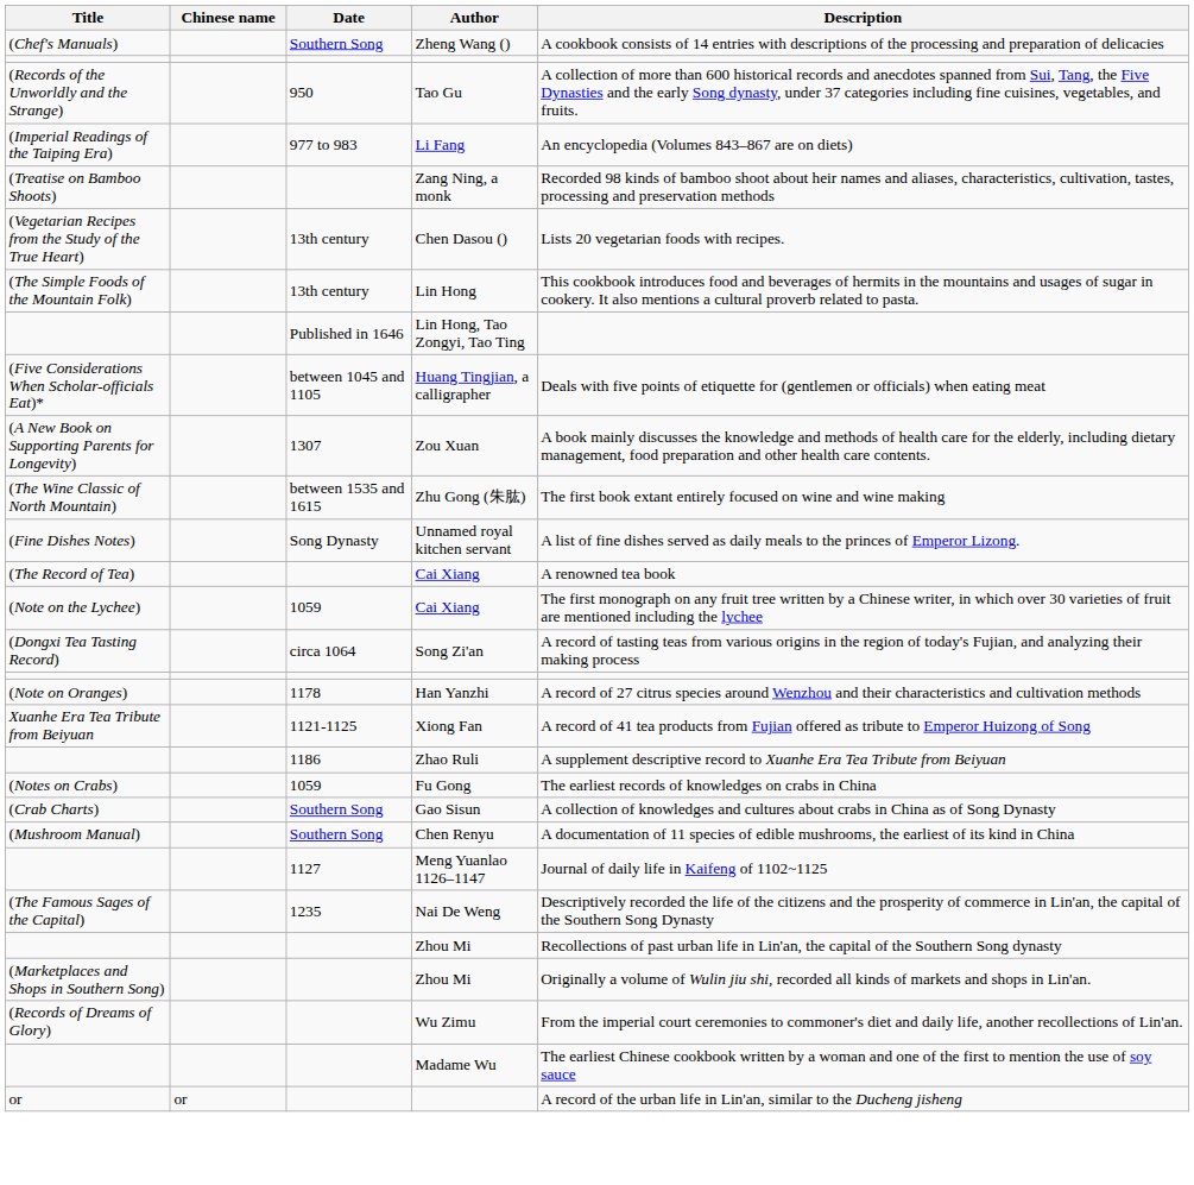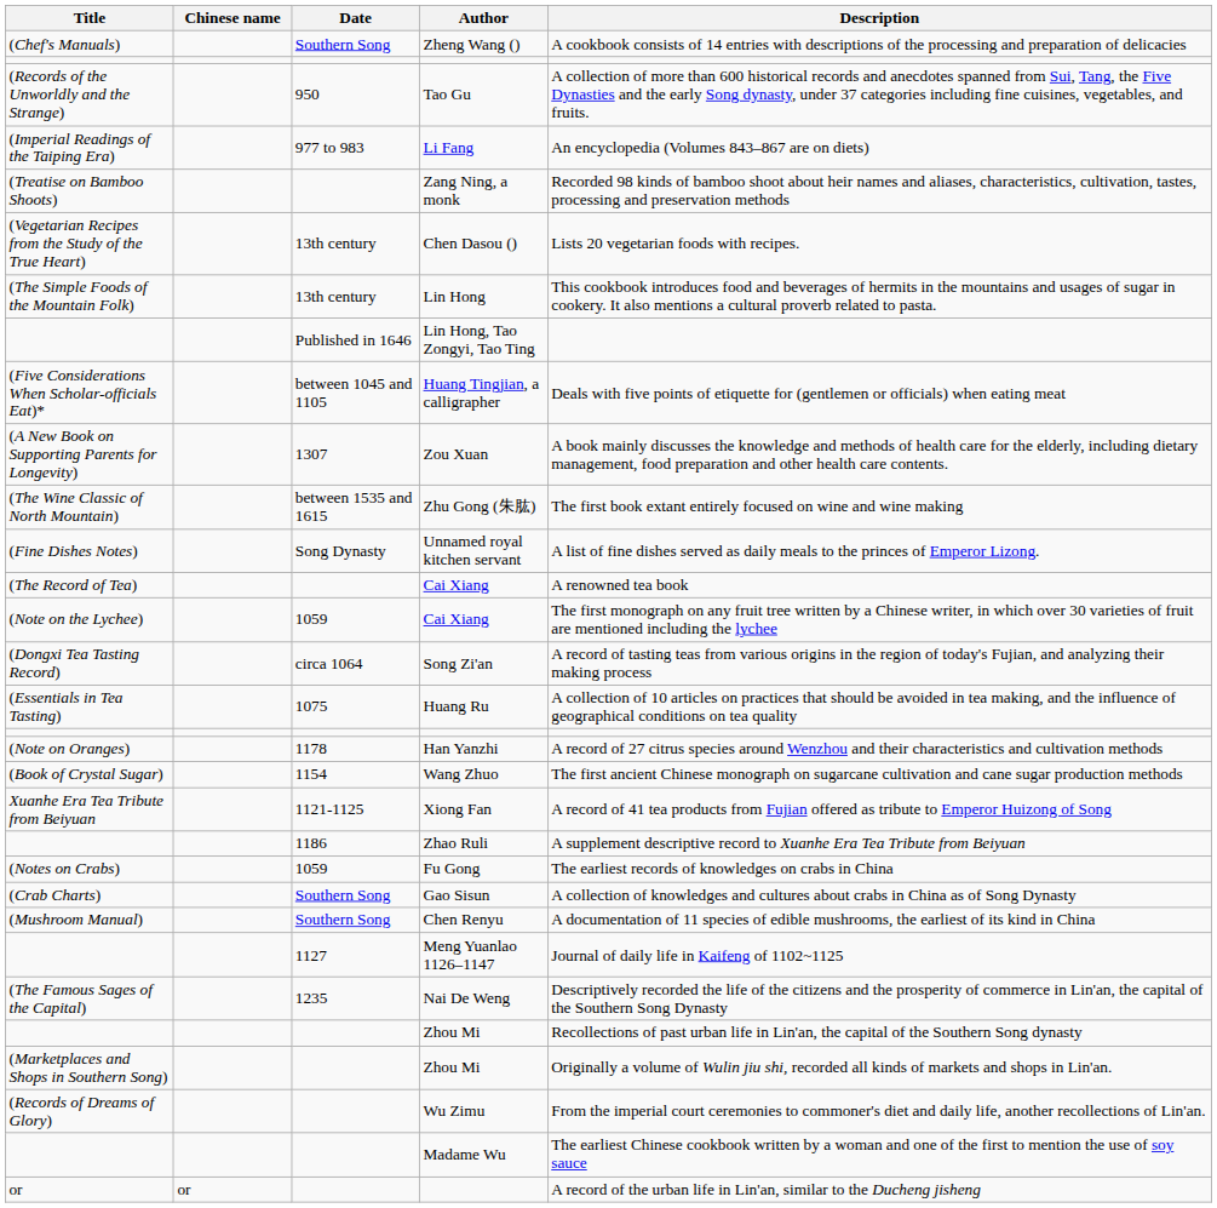 <table class="wikitable" style="width:95%;">
 <tr>
 <th style="width:160px;">Title</th>
 <th style="width:110px;">Chinese name</th>
 <th style="width:120px;">Date</th>
 <th style="width:120px;">Author</th>
 <th>Description</th>
 </tr>
 <tr>
 <td> (<em>Chef's Manuals</em>)</td>
 <td></td>
 <td><a href='#'>Southern Song</a></td>
 <td>Zheng Wang ()</td>
 <td>A cookbook consists of 14 entries with descriptions of the processing and preparation of delicacies</td>
 </tr>
 <tr>
 <td></td>
 <td></td>
 <td></td>
 <td></td>
 <td></td>
 </tr>
 <tr>
 <td> (<em>Records of the Unworldly and the Strange</em>)</td>
 <td></td>
 <td>950</td>
 <td>Tao Gu</td>
 <td>A collection of more than 600 historical records and anecdotes spanned from <a href='#'>Sui</a>, <a href='#'>Tang</a>, the <a href='#'>Five Dynasties</a> and the early <a href='#'>Song dynasty</a>, under 37 categories including fine cuisines, vegetables, and fruits.</td>
 </tr>
 <tr>
 <td> (<em>Imperial Readings of the Taiping Era</em>)</td>
 <td></td>
 <td>977 to 983</td>
 <td><a href='#'>Li Fang</a></td>
 <td>An encyclopedia (Volumes 843–867 are on diets)</td>
 </tr>
 <tr>
 <td> (<em>Treatise on Bamboo Shoots</em>)</td>
 <td></td>
 <td></td>
 <td>Zang Ning, a monk</td>
 <td>Recorded 98 kinds of bamboo shoot about heir names and aliases, characteristics, cultivation, tastes, processing and preservation methods</td>
 </tr>
 <tr>
 <td> (<em>Vegetarian Recipes from the Study of the True Heart</em>)</td>
 <td></td>
 <td>13th century</td>
 <td>Chen Dasou ()</td>
 <td>Lists 20 vegetarian foods with recipes.</td>
 </tr>
 <tr>
 <td> (<em>The Simple Foods of the Mountain Folk</em>)</td>
 <td></td>
 <td>13th century</td>
 <td>Lin Hong</td>
 <td>This cookbook introduces food and beverages of hermits in the mountains and usages of sugar in cookery. It also mentions a cultural proverb related to pasta.</td>
 </tr>
 <tr>
 <td></td>
 <td></td>
 <td>Published in 1646</td>
 <td>Lin Hong, Tao Zongyi, Tao Ting</td>
 <td></td>
 </tr>
 <tr>
 <td> (<em>Five Considerations When Scholar-officials Eat</em>)*</td>
 <td></td>
 <td>between 1045 and 1105</td>
 <td><a href='#'>Huang Tingjian</a>, a calligrapher</td>
 <td>Deals with five points of etiquette for <em></em> (gentlemen or officials) when eating meat</td>
 </tr>
 <tr>
 <td> (<em>A New Book on Supporting Parents for Longevity</em>)</td>
 <td></td>
 <td>1307</td>
 <td>Zou Xuan</td>
 <td>A book mainly discusses the knowledge and methods of health care for the elderly, including dietary management, food preparation and other health care contents.</td>
 </tr>
 <tr>
 <td> (<em>The Wine Classic of North Mountain</em>)</td>
 <td></td>
 <td>between 1535 and 1615</td>
 <td>Zhu Gong (朱肱)</td>
 <td>The first book extant entirely focused on wine and wine making</td>
 </tr>
 <tr>
 <td> (<em>Fine Dishes Notes</em>)</td>
 <td></td>
 <td>Song Dynasty</td>
 <td>Unnamed royal kitchen servant</td>
 <td>A list of fine dishes served as daily meals to the princes of <a href='#'>Emperor Lizong</a>.</td>
 </tr>
 <tr>
 <td> (<em>The Record of Tea</em>)</td>
 <td></td>
 <td></td>
 <td><a href='#'>Cai Xiang</a></td>
 <td>A renowned tea book</td>
 </tr>
 <tr>
 <td> (<em>Note on the Lychee</em>)</td>
 <td></td>
 <td>1059</td>
 <td><a href='#'>Cai Xiang</a></td>
 <td>The first monograph on any fruit tree written by a Chinese writer, in which over 30 varieties of fruit are mentioned including the <a href='#'>lychee</a></td>
 </tr>
 <tr>
 <td> (<em>Dongxi Tea Tasting Record</em>)</td>
 <td></td>
 <td>circa 1064</td>
 <td>Song Zi'an</td>
 <td>A record of tasting teas from various origins in the region of today's Fujian, and analyzing their making process</td>
 </tr>
 <tr>
+<td> (<em>Essentials in Tea Tasting</em>)</td>
+<td></td>
+<td>1075</td>
+<td>Huang Ru</td>
+<td>A collection of 10 articles on practices that should be avoided in tea making, and the influence of geographical conditions on tea quality</td>
+</tr>
+<tr>
 <td></td>
 <td></td>
 <td></td>
 <td></td>
 <td></td>
 </tr>
 <tr>
 <td> (<em>Note on Oranges</em>)</td>
 <td></td>
 <td>1178</td>
 <td>Han Yanzhi</td>
 <td>A record of 27 citrus species around <a href='#'>Wenzhou</a> and their characteristics and cultivation methods</td>
+</tr>
+<tr>
+<td> (<em>Book of Crystal Sugar</em>)</td>
+<td></td>
+<td>1154</td>
+<td>Wang Zhuo</td>
+<td>The first ancient Chinese monograph on sugarcane cultivation and cane sugar production methods</td>
 </tr>
 <tr>
 <td><em>Xuanhe Era Tea Tribute from Beiyuan</em></td>
 <td></td>
 <td>1121-1125</td>
 <td>Xiong Fan</td>
 <td>A record of 41 tea products from <a href='#'>Fujian</a> offered as tribute to <a href='#'>Emperor Huizong of Song</a></td>
 </tr>
 <tr>
 <td></td>
 <td></td>
 <td>1186</td>
 <td>Zhao Ruli</td>
 <td>A supplement descriptive record to <em>Xuanhe Era Tea Tribute from Beiyuan</em></td>
 </tr>
 <tr>
 <td> (<em>Notes on Crabs</em>)</td>
 <td></td>
 <td>1059</td>
 <td>Fu Gong</td>
 <td>The earliest records of knowledges on crabs in China</td>
 </tr>
 <tr>
 <td> (<em>Crab Charts</em>)</td>
 <td></td>
 <td><a href='#'>Southern Song</a></td>
 <td>Gao Sisun</td>
 <td>A collection of knowledges and cultures about crabs in China as of Song Dynasty</td>
 </tr>
 <tr>
 <td> (<em>Mushroom Manual</em>)</td>
 <td></td>
 <td><a href='#'>Southern Song</a></td>
 <td>Chen Renyu</td>
 <td>A documentation of 11 species of edible mushrooms, the earliest of its kind in China</td>
 </tr>
 <tr>
 <td></td>
 <td></td>
 <td>1127</td>
 <td>Meng Yuanlao  1126–1147</td>
 <td>Journal of daily life in <a href='#'>Kaifeng</a> of 1102~1125</td>
 </tr>
 <tr>
 <td> (<em>The Famous Sages of the Capital</em>)</td>
 <td></td>
 <td>1235</td>
 <td>Nai De Weng</td>
 <td>Descriptively recorded the life of the citizens and the prosperity of commerce in Lin'an, the capital of the Southern Song Dynasty</td>
 </tr>
 <tr>
 <td></td>
 <td></td>
 <td></td>
 <td>Zhou Mi</td>
 <td>Recollections of past urban life in Lin'an, the capital of the Southern Song dynasty</td>
 </tr>
 <tr>
 <td> (<em>Marketplaces and Shops in Southern Song</em>)</td>
 <td></td>
 <td></td>
 <td>Zhou Mi</td>
 <td>Originally a volume of <em>Wulin jiu shi,</em> recorded all kinds of markets and shops in Lin'an.</td>
 </tr>
 <tr>
 <td> (<em>Records of Dreams of Glory</em>)</td>
 <td></td>
 <td></td>
 <td>Wu Zimu</td>
 <td>From the imperial court ceremonies to commoner's diet and daily life, another recollections of Lin'an.</td>
 </tr>
 <tr>
 <td></td>
 <td></td>
 <td></td>
 <td>Madame Wu</td>
 <td>The earliest Chinese cookbook written by a woman and one of the first to mention the use of <a href='#'>soy sauce</a></td>
 </tr>
 <tr>
 <td> or </td>
 <td> or </td>
 <td></td>
 <td></td>
 <td>A record of the urban life in Lin'an, similar to the <em>Ducheng jisheng</em></td>
 </tr>
 </table>
